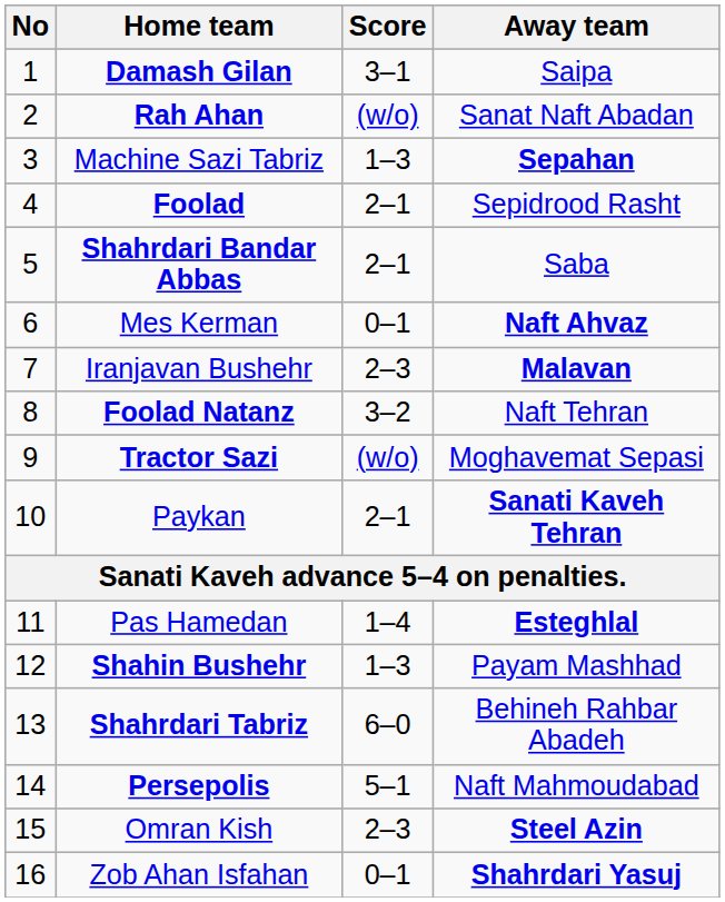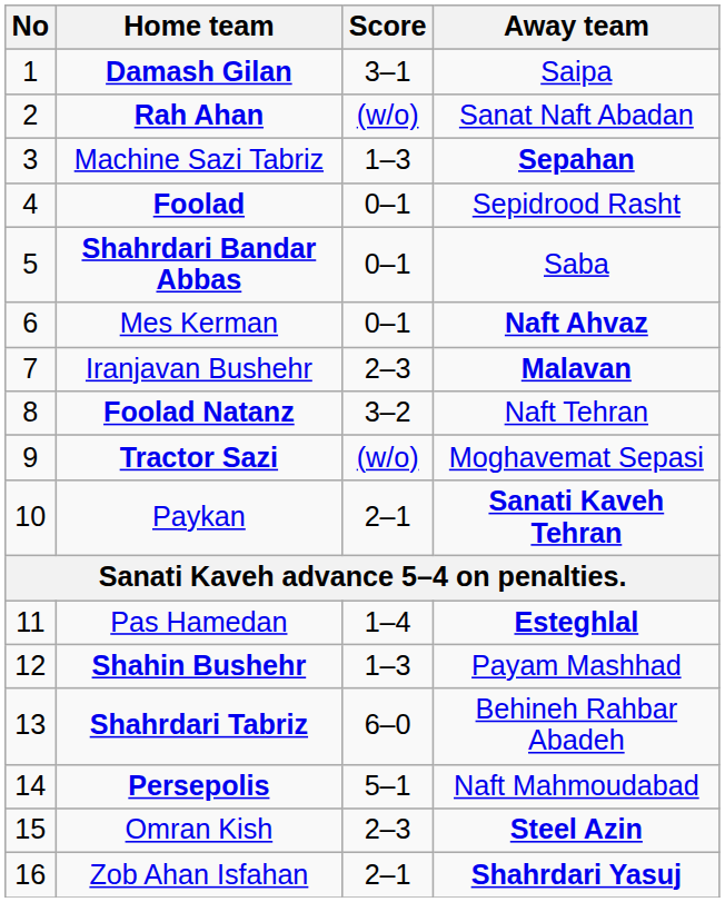 <table class="wikitable sortable" style="text-align:center">
 <tr>
 <th width=20>No</th>
 <th width=157>Home team</th>
 <th width=26>Score</th>
 <th width=157>Away team</th>
 </tr>
 <tr>
 <td>1</td>
 <td><strong><a href='#'>Damash Gilan</a></strong></td>
 <td>3–1</td>
 <td><a href='#'>Saipa</a></td>
 </tr>
 <tr>
 <td>2</td>
 <td><strong><a href='#'>Rah Ahan</a></strong></td>
 <td><a href='#'>(w/o)</a></td>
 <td><a href='#'>Sanat Naft Abadan</a></td>
 </tr>
 <tr>
 <td>3</td>
 <td><a href='#'>Machine Sazi Tabriz</a></td>
 <td>1–3</td>
 <td><strong><a href='#'>Sepahan</a></strong></td>
 </tr>
 <tr>
 <td>4</td>
 <td><strong><a href='#'>Foolad</a></strong></td>
-<td>2–1</td>
+<td>0–1</td>
 <td><a href='#'>Sepidrood Rasht</a></td>
 </tr>
 <tr>
 <td>5</td>
 <td><strong><a href='#'>Shahrdari Bandar Abbas</a></strong></td>
-<td>2–1</td>
+<td>0–1</td>
 <td><a href='#'>Saba</a></td>
 </tr>
 <tr>
 <td>6</td>
 <td><a href='#'>Mes Kerman</a></td>
 <td>0–1</td>
 <td><strong><a href='#'>Naft Ahvaz</a></strong></td>
 </tr>
 <tr>
 <td>7</td>
 <td><a href='#'>Iranjavan Bushehr</a></td>
 <td>2–3</td>
 <td><strong><a href='#'>Malavan</a></strong></td>
 </tr>
 <tr>
 <td>8</td>
 <td><strong><a href='#'>Foolad Natanz</a></strong></td>
 <td>3–2</td>
 <td><a href='#'>Naft Tehran</a></td>
 </tr>
 <tr>
 <td>9</td>
 <td><strong><a href='#'>Tractor Sazi</a></strong></td>
 <td><a href='#'>(w/o)</a></td>
 <td><a href='#'>Moghavemat Sepasi</a></td>
 </tr>
 <tr>
 <td>10</td>
 <td><a href='#'>Paykan</a></td>
 <td>2–1</td>
 <td><strong><a href='#'>Sanati Kaveh Tehran</a></strong></td>
 </tr>
 <tr>
 <th colspan=4>Sanati Kaveh advance 5–4 on penalties.</th>
 </tr>
 <tr>
 <td>11</td>
 <td><a href='#'>Pas Hamedan</a></td>
 <td>1–4</td>
 <td><strong><a href='#'>Esteghlal</a></strong></td>
 </tr>
 <tr>
 <td>12</td>
 <td><strong><a href='#'>Shahin Bushehr</a></strong></td>
 <td>1–3</td>
 <td><a href='#'>Payam Mashhad</a></td>
 </tr>
 <tr>
 <td>13</td>
 <td><strong><a href='#'>Shahrdari Tabriz</a></strong></td>
 <td>6–0</td>
 <td><a href='#'>Behineh Rahbar Abadeh</a></td>
 </tr>
 <tr>
 <td>14</td>
 <td><strong><a href='#'>Persepolis</a></strong></td>
 <td>5–1</td>
 <td><a href='#'>Naft Mahmoudabad</a></td>
 </tr>
 <tr>
 <td>15</td>
 <td><a href='#'>Omran Kish</a></td>
 <td>2–3</td>
 <td><strong><a href='#'>Steel Azin</a></strong></td>
 </tr>
 <tr>
 <td>16</td>
 <td><a href='#'>Zob Ahan Isfahan</a></td>
-<td>0–1</td>
+<td>2–1</td>
 <td><strong><a href='#'>Shahrdari Yasuj</a></strong></td>
 </tr>
 </table>
